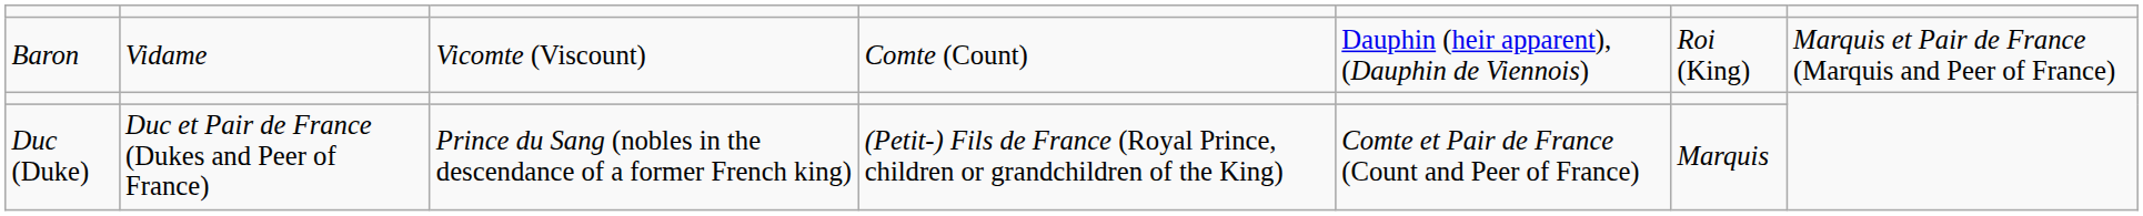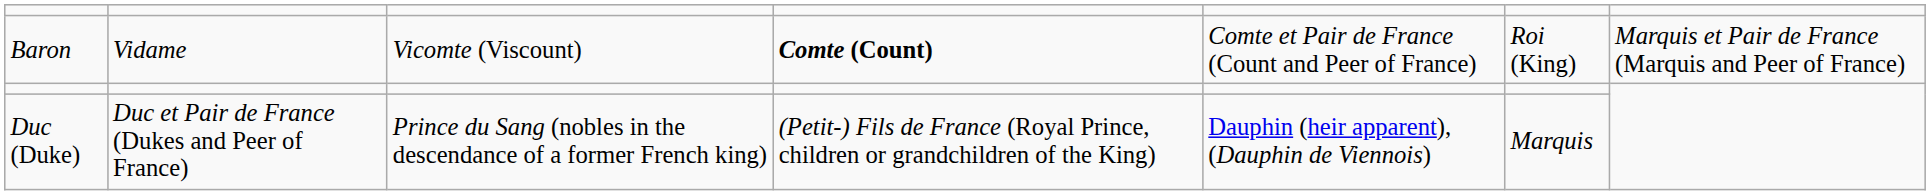 <table class="wikitable">
 <tr valign="bottom">
 <td></td>
 <td></td>
 <td></td>
 <td></td>
 <td></td>
 <td></td>
 <td></td>
 </tr>
 <tr>
 <td><em>Baron</em></td>
 <td><em>Vidame</em></td>
 <td><em>Vicomte</em> (Viscount)</td>
-<td><em>Comte</em> (Count)</td>
-<td><a href='#'>Dauphin</a> (<a href='#'>heir apparent</a>), (<em>Dauphin de Viennois</em>)</td>
+<td><strong><em>Comte</em> (Count)</strong></td>
+<td><em>Comte et Pair de France</em> (Count and Peer of France)</td>
 <td><em>Roi</em> (King)</td>
 <td><em>Marquis et Pair de France</em> (Marquis and Peer of France)</td>
 </tr>
 <tr valign="bottom">
 <td></td>
 <td></td>
 <td></td>
 <td></td>
 <td></td>
 <td></td>
 </tr>
 <tr>
 <td><em>Duc</em> (Duke)</td>
 <td><em>Duc et Pair de France</em> (Dukes and Peer of France)</td>
 <td><em>Prince du Sang</em> (nobles in the descendance of a former French king)</td>
 <td><em>(Petit-) Fils de France</em> (Royal Prince, children or grandchildren of the King)</td>
-<td><em>Comte et Pair de France</em> (Count and Peer of France)</td>
+<td><a href='#'>Dauphin</a> (<a href='#'>heir apparent</a>), (<em>Dauphin de Viennois</em>)</td>
 <td><em>Marquis</em></td>
 </tr>
 </table>
